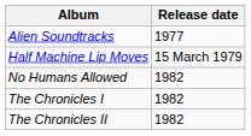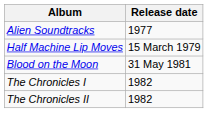 <table class="wikitable">
 <tr>
 <th>Album</th>
 <th>Release date</th>
 </tr>
 <tr>
 <td><em><a href='#'>Alien Soundtracks</a></em></td>
 <td>1977</td>
 </tr>
 <tr -->
 <td><em><a href='#'>Half Machine Lip Moves</a></em></td>
 <td>15 March 1979</td>
 </tr>
 <tr -->
-<td><em>No Humans Allowed</em></td>
-<td>1982</td>
+<td><em><a href='#'>Blood on the Moon</a></em></td>
+<td>31 May 1981</td>
 </tr>
 <tr -->
 <td><em>The Chronicles I</em></td>
 <td>1982</td>
 </tr>
 <tr -->
 <td><em>The Chronicles II</em></td>
 <td>1982</td>
 </tr>
 </table>
